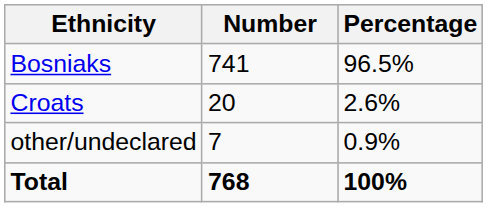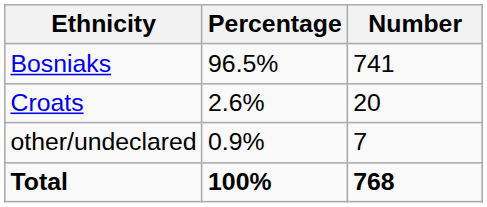 <table class="wikitable">
 <tr>
 <th width="100px">Ethnicity</th>
+<th width="80px">Percentage</th>
 <th width="80px">Number</th>
-<th width="80px">Percentage</th>
 </tr>
 <tr>
 <td><a href='#'>Bosniaks</a></td>
+<td>96.5%</td>
 <td>741</td>
-<td>96.5%</td>
 </tr>
 <tr>
 <td><a href='#'>Croats</a></td>
+<td>2.6%</td>
 <td>20</td>
-<td>2.6%</td>
 </tr>
 <tr>
 <td>other/undeclared</td>
+<td>0.9%</td>
 <td>7</td>
-<td>0.9%</td>
 </tr>
 <tr>
 <td><strong>Total</strong></td>
+<td><strong>100%</strong></td>
 <td><strong>768</strong></td>
-<td><strong>100%</strong></td>
 </tr>
 </table>
